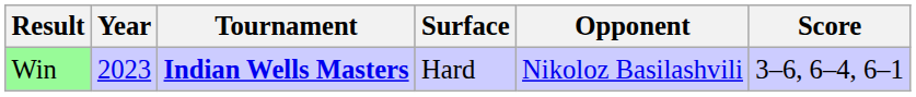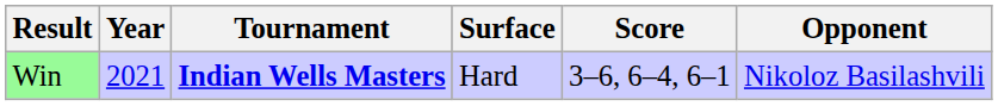 <table class="sortable wikitable">
 <tr>
 <th>Result</th>
 <th>Year</th>
 <th>Tournament</th>
 <th>Surface</th>
+<th>Score</th>
 <th>Opponent</th>
-<th>Score</th>
 </tr>
 <tr style="background:#ccf;">
 <td bgcolor=98FB98>Win</td>
-<td><a href='#'>2023</a></td>
+<td><a href='#'>2021</a></td>
 <td><strong><a href='#'>Indian Wells Masters</a></strong></td>
 <td>Hard</td>
+<td>3–6, 6–4, 6–1</td>
 <td> <a href='#'>Nikoloz Basilashvili</a></td>
-<td>3–6, 6–4, 6–1</td>
 </tr>
 </table>
